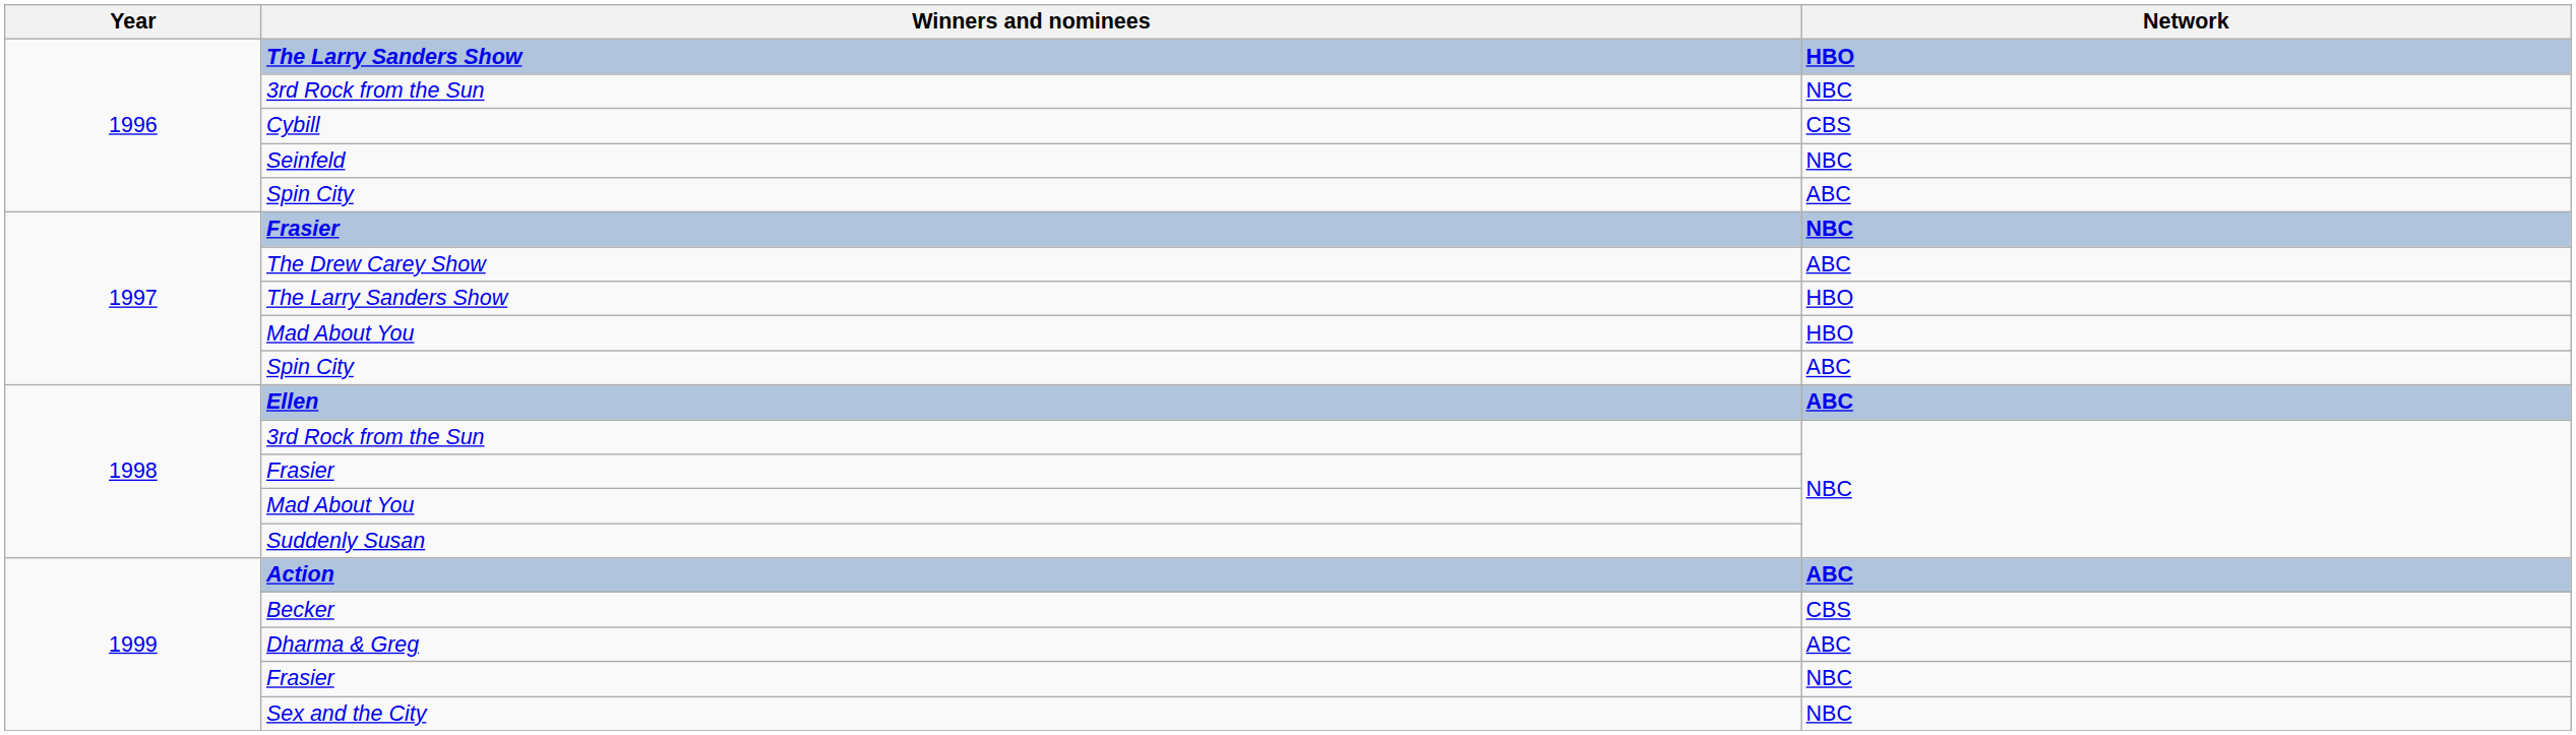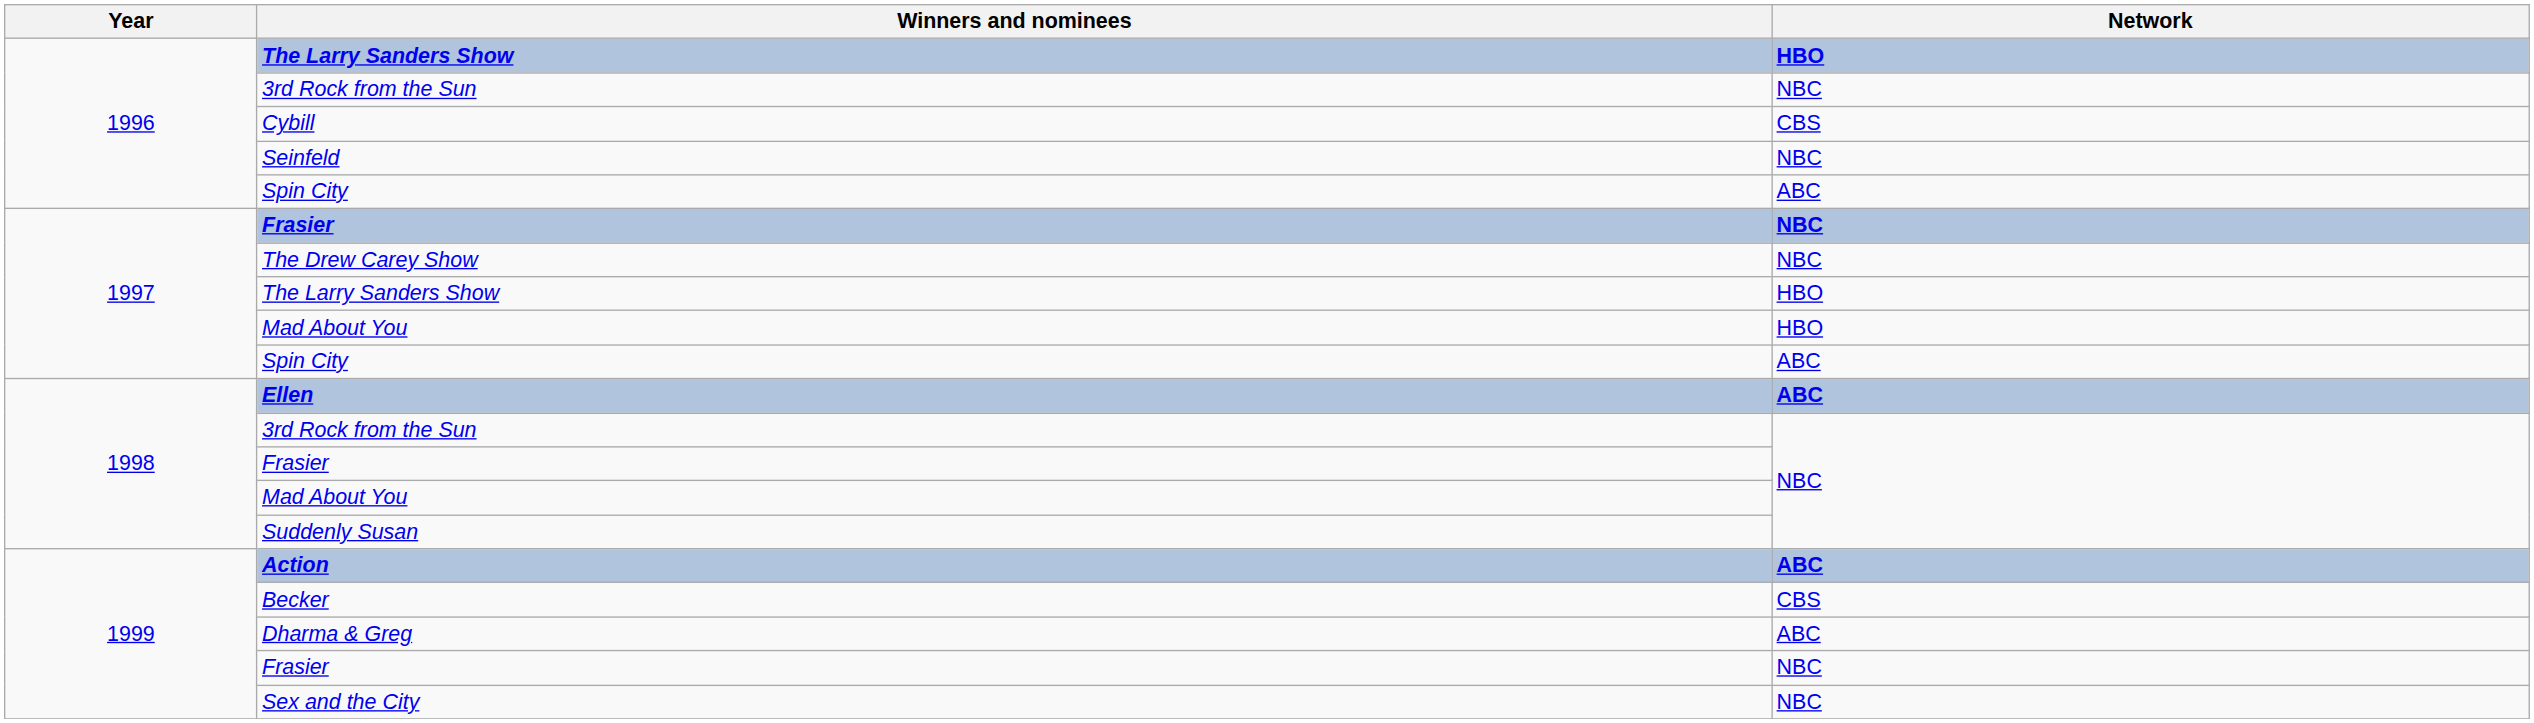 <table class="wikitable" width="95%" cellpadding="5">
 <tr>
 <th width="10%">Year</th>
 <th width="60%">Winners and nominees</th>
 <th width="30%">Network</th>
 </tr>
 <tr>
 <td rowspan="5" style="text-align:center;"><a href='#'>1996</a></td>
 <td style="background:#B0C4DE;"><strong><em><a href='#'>The Larry Sanders Show</a></em></strong></td>
 <td style="background:#B0C4DE;"><strong><a href='#'>HBO</a></strong></td>
 </tr>
 <tr>
 <td><em><a href='#'>3rd Rock from the Sun</a></em></td>
 <td><a href='#'>NBC</a></td>
 </tr>
 <tr>
 <td><em><a href='#'>Cybill</a></em></td>
 <td><a href='#'>CBS</a></td>
 </tr>
 <tr>
 <td><em><a href='#'>Seinfeld</a></em></td>
 <td><a href='#'>NBC</a></td>
 </tr>
 <tr>
 <td><em><a href='#'>Spin City</a></em></td>
 <td><a href='#'>ABC</a></td>
 </tr>
 <tr>
 <td rowspan="5" style="text-align:center;"><a href='#'>1997</a></td>
 <td style="background:#B0C4DE;"><strong><em><a href='#'>Frasier</a></em></strong></td>
 <td style="background:#B0C4DE;"><strong><a href='#'>NBC</a></strong></td>
 </tr>
 <tr>
 <td><em><a href='#'>The Drew Carey Show</a></em></td>
-<td><a href='#'>ABC</a></td>
+<td><a href='#'>NBC</a></td>
 </tr>
 <tr>
 <td><em><a href='#'>The Larry Sanders Show</a></em></td>
 <td><a href='#'>HBO</a></td>
 </tr>
 <tr>
 <td><em><a href='#'>Mad About You</a></em></td>
 <td><a href='#'>HBO</a></td>
 </tr>
 <tr>
 <td><em><a href='#'>Spin City</a></em></td>
 <td><a href='#'>ABC</a></td>
 </tr>
 <tr>
 <td rowspan="5" style="text-align:center;"><a href='#'>1998</a></td>
 <td style="background:#B0C4DE;"><strong><em><a href='#'>Ellen</a></em></strong></td>
 <td style="background:#B0C4DE;"><strong><a href='#'>ABC</a></strong></td>
 </tr>
 <tr>
 <td><em><a href='#'>3rd Rock from the Sun</a></em></td>
 <td rowspan=4><a href='#'>NBC</a></td>
 </tr>
 <tr>
 <td><em><a href='#'>Frasier</a></em></td>
 </tr>
 <tr>
 <td><em><a href='#'>Mad About You</a></em></td>
 </tr>
 <tr>
 <td><em><a href='#'>Suddenly Susan</a></em></td>
 </tr>
 <tr>
 <td rowspan="5" style="text-align:center;"><a href='#'>1999</a></td>
 <td style="background:#B0C4DE;"><strong><em><a href='#'>Action</a></em></strong></td>
 <td style="background:#B0C4DE;"><strong><a href='#'>ABC</a></strong></td>
 </tr>
 <tr>
 <td><em><a href='#'>Becker</a></em></td>
 <td><a href='#'>CBS</a></td>
 </tr>
 <tr>
 <td><em><a href='#'>Dharma & Greg</a></em></td>
 <td><a href='#'>ABC</a></td>
 </tr>
 <tr>
 <td><em><a href='#'>Frasier</a></em></td>
 <td><a href='#'>NBC</a></td>
 </tr>
 <tr>
 <td><em><a href='#'>Sex and the City</a></em></td>
 <td><a href='#'>NBC</a></td>
 </tr>
 </table>
